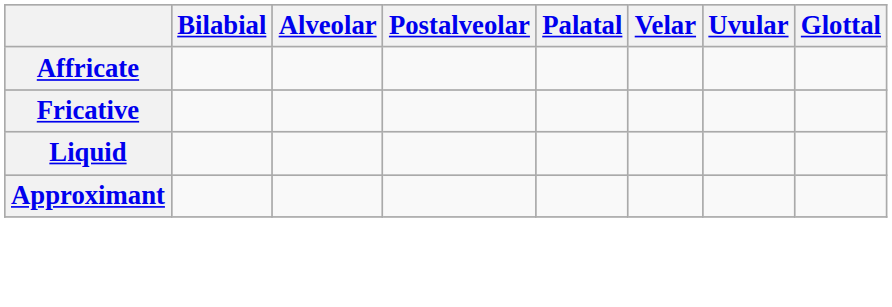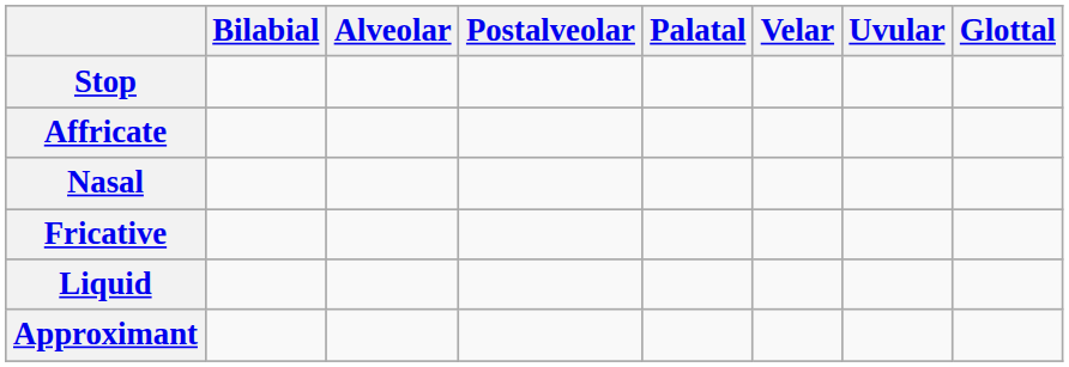 <table class="wikitable">
 <tr>
 <th></th>
 <th><a href='#'>Bilabial</a></th>
 <th><a href='#'>Alveolar</a></th>
 <th><a href='#'>Postalveolar</a></th>
 <th><a href='#'>Palatal</a></th>
 <th><a href='#'>Velar</a></th>
 <th><a href='#'>Uvular</a></th>
 <th><a href='#'>Glottal</a></th>
 </tr>
 <tr>
+<th><strong><a href='#'>Stop</a></strong></th>
+<td align=center><a href='#'></a>  <a href='#'></a></td>
+<td align=center><a href='#'></a>  <a href='#'></a></td>
+<td> </td>
+<td> </td>
+<td align=center><a href='#'></a>  <a href='#'></a></td>
+<td> </td>
+<td> </td>
+</tr>
+<tr>
 <th><strong><a href='#'>Affricate</a></strong></th>
 <td> </td>
 <td align=center><a href='#'></a>  <a href='#'></a></td>
 <td align=center><a href='#'></a>  <a href='#'></a></td>
 <td> </td>
 <td> </td>
 <td> </td>
+<td> </td>
+</tr>
+<tr>
+<th><strong><a href='#'>Nasal</a></strong></th>
+<td align=center><a href='#'></a></td>
+<td align=center><a href='#'></a></td>
+<td> </td>
+<td> </td>
+<td> </td>
+<td align=center><a href='#'></a></td>
 <td> </td>
 </tr>
 <tr>
 <th><strong><a href='#'>Fricative</a></strong></th>
 <td align=center><a href='#'></a></td>
 <td align=center><a href='#'></a>  <a href='#'></a></td>
 <td align=center><a href='#'></a>  <a href='#'></a></td>
 <td align=center><a href='#'></a></td>
 <td> </td>
 <td> </td>
 <td align=center><a href='#'></a></td>
 </tr>
 <tr>
 <th><strong><a href='#'>Liquid</a></strong></th>
 <td> </td>
 <td> </td>
 <td align=center></td>
 <td> </td>
 <td> </td>
 <td> </td>
 <td> </td>
 </tr>
 <tr>
 <th><strong><a href='#'>Approximant</a></strong></th>
 <td> </td>
 <td> </td>
 <td> </td>
 <td align=center><a href='#'></a></td>
 <td align=center><a href='#'></a></td>
 <td> </td>
 <td> </td>
 </tr>
 </table>
